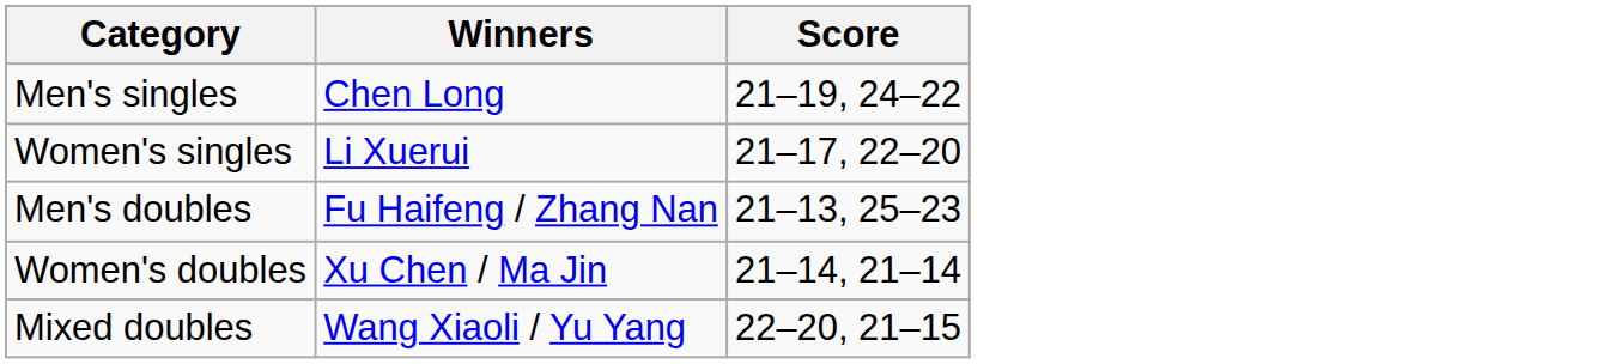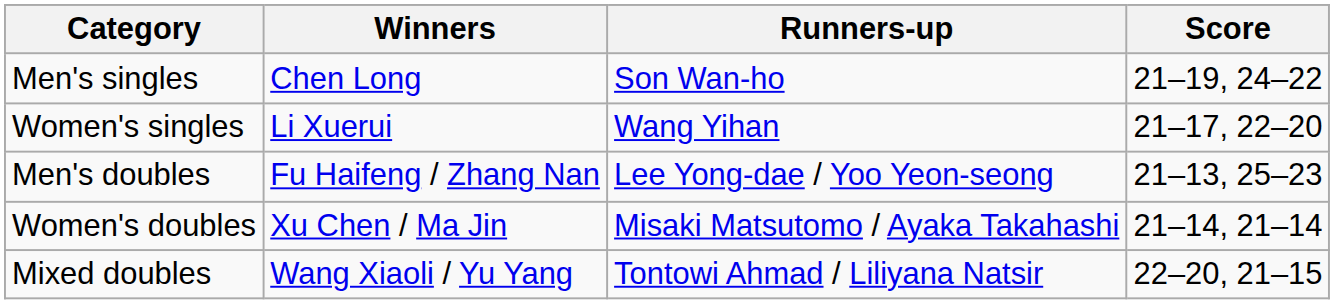 <table class=wikitable style="white-space:nowrap;">
 <tr>
 <th>Category</th>
 <th>Winners</th>
+<th>Runners-up</th>
 <th>Score</th>
 </tr>
 <tr>
 <td>Men's singles</td>
 <td> <a href='#'>Chen Long</a></td>
+<td> <a href='#'>Son Wan-ho</a></td>
 <td>21–19, 24–22</td>
 </tr>
 <tr>
 <td>Women's singles</td>
 <td> <a href='#'>Li Xuerui</a></td>
+<td> <a href='#'>Wang Yihan</a></td>
 <td>21–17, 22–20</td>
 </tr>
 <tr>
 <td>Men's doubles</td>
 <td> <a href='#'>Fu Haifeng</a> / <a href='#'>Zhang Nan</a></td>
+<td> <a href='#'>Lee Yong-dae</a> / <a href='#'>Yoo Yeon-seong</a></td>
 <td>21–13, 25–23</td>
 </tr>
 <tr>
 <td>Women's doubles</td>
 <td> <a href='#'>Xu Chen</a> / <a href='#'>Ma Jin</a></td>
+<td> <a href='#'>Misaki Matsutomo</a> / <a href='#'>Ayaka Takahashi</a></td>
 <td>21–14, 21–14</td>
 </tr>
 <tr>
 <td>Mixed doubles</td>
 <td> <a href='#'>Wang Xiaoli</a> / <a href='#'>Yu Yang</a></td>
+<td> <a href='#'>Tontowi Ahmad</a> / <a href='#'>Liliyana Natsir</a></td>
 <td>22–20, 21–15</td>
 </tr>
 </table>
